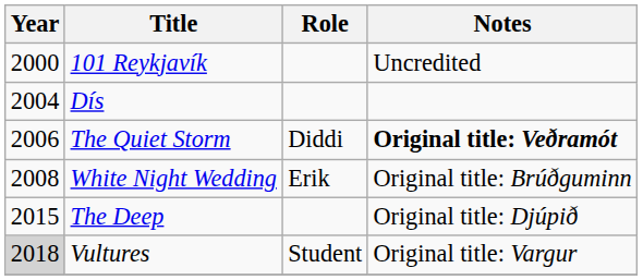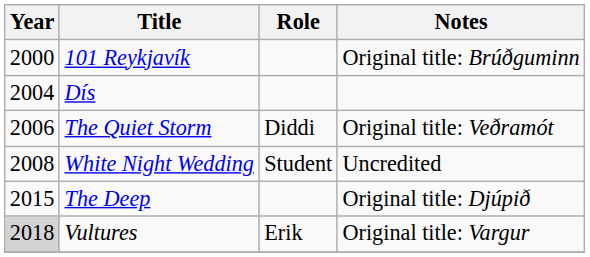 <table class="wikitable">
 <tr>
 <th>Year</th>
 <th>Title</th>
 <th>Role</th>
 <th>Notes</th>
 </tr>
 <tr>
 <td>2000</td>
 <td><em><a href='#'>101 Reykjavík</a></em></td>
 <td></td>
-<td>Uncredited</td>
+<td>Original title: <em>Brúðguminn</em></td>
 </tr>
 <tr>
 <td>2004</td>
 <td><em><a href='#'>Dís</a></em></td>
 <td></td>
 <td></td>
 </tr>
 <tr>
 <td>2006</td>
 <td><em><a href='#'>The Quiet Storm</a></em></td>
 <td>Diddi</td>
-<td><strong>Original title: <em>Veðramót</em></strong></td>
+<td>Original title: <em>Veðramót</em></td>
 </tr>
 <tr>
 <td>2008</td>
 <td><em><a href='#'>White Night Wedding</a></em></td>
-<td>Erik</td>
-<td>Original title: <em>Brúðguminn</em></td>
+<td>Student</td>
+<td>Uncredited</td>
 </tr>
 <tr>
 <td>2015</td>
 <td><em><a href='#'>The Deep</a></em></td>
 <td></td>
 <td>Original title: <em>Djúpið</em></td>
 </tr>
 <tr>
 <td style="background: lightgrey;">2018</td>
 <td><em>Vultures</em></td>
-<td>Student</td>
+<td>Erik</td>
 <td>Original title: <em>Vargur</em></td>
 </tr>
 <tr>
 </tr>
 </table>
